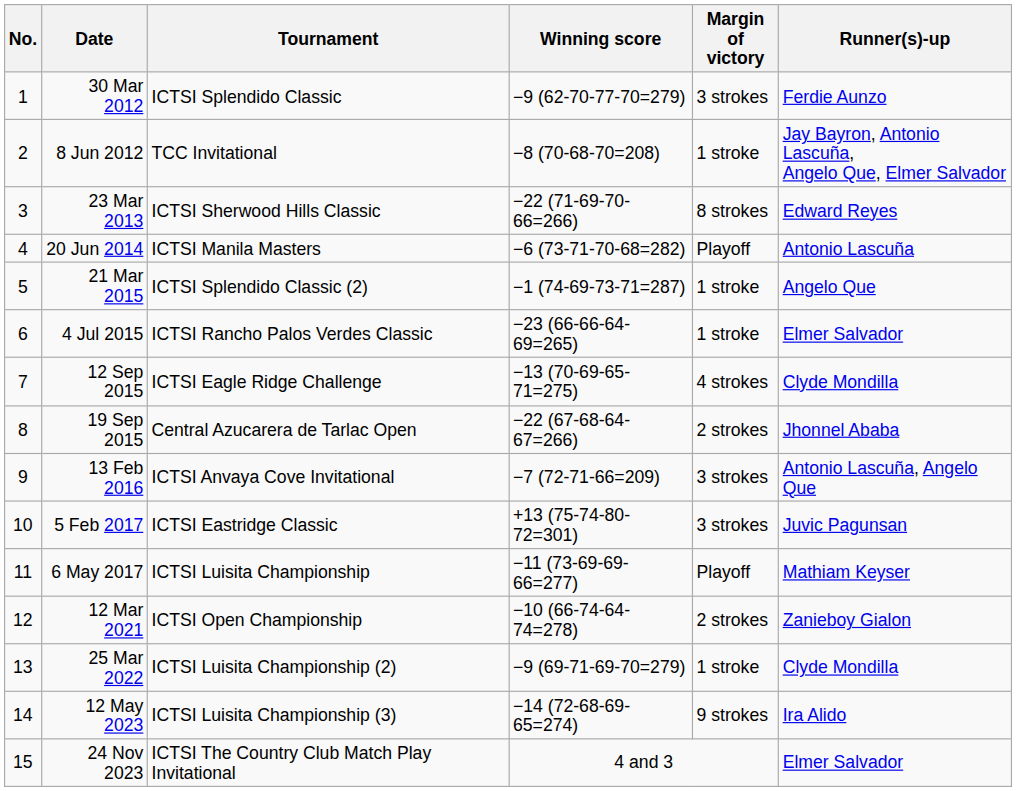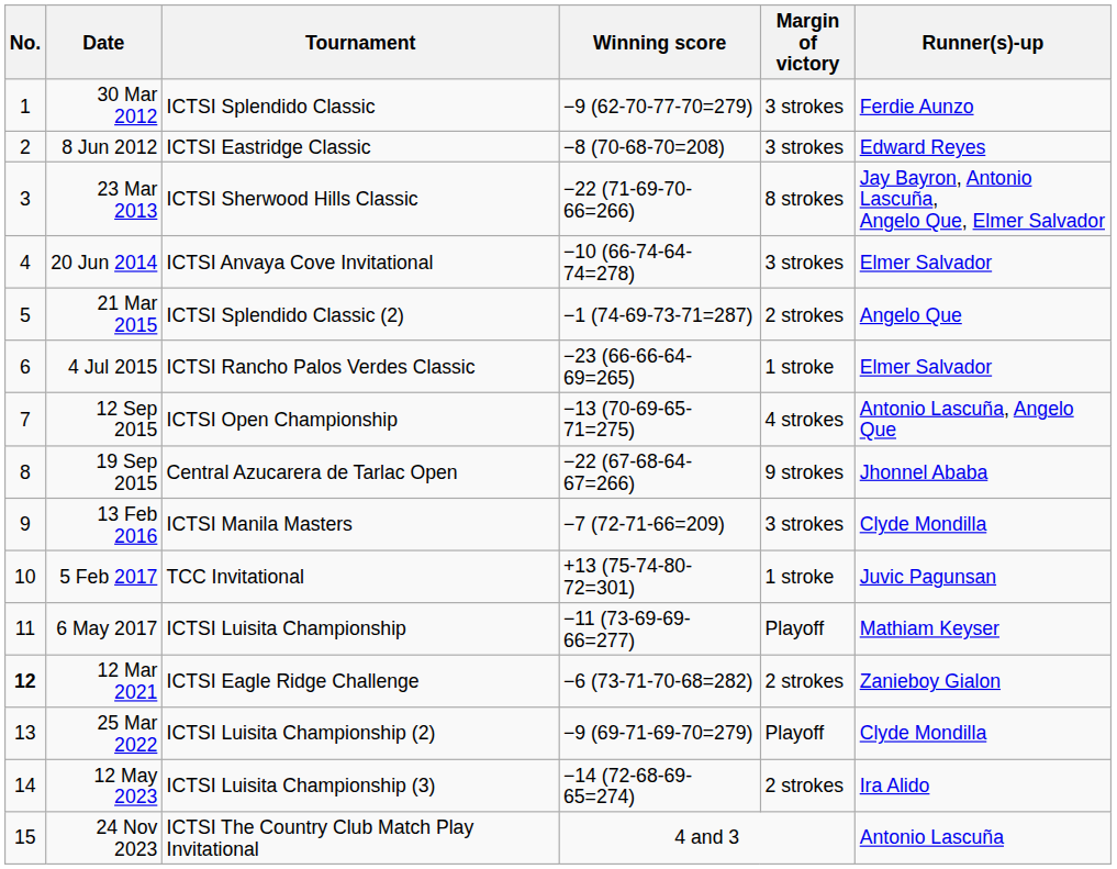 <table class="wikitable" style="font-size:95%;">
 <tr>
 <th>No.</th>
 <th>Date</th>
 <th>Tournament</th>
 <th>Winning score</th>
 <th>Margin of<br>victory</th>
 <th>Runner(s)-up</th>
 </tr>
 <tr>
 <td align=center>1</td>
 <td align=right>30 Mar <a href='#'>2012</a></td>
 <td>ICTSI Splendido Classic</td>
 <td>−9 (62-70-77-70=279)</td>
 <td>3 strokes</td>
 <td> <a href='#'>Ferdie Aunzo</a></td>
 </tr>
 <tr>
 <td align=center>2</td>
 <td align=right>8 Jun 2012</td>
-<td>TCC Invitational</td>
+<td>ICTSI Eastridge Classic</td>
 <td>−8 (70-68-70=208)</td>
-<td>1 stroke</td>
-<td> <a href='#'>Jay Bayron</a>,  <a href='#'>Antonio Lascuña</a>,<br> <a href='#'>Angelo Que</a>,  <a href='#'>Elmer Salvador</a></td>
+<td>3 strokes</td>
+<td> <a href='#'>Edward Reyes</a></td>
 </tr>
 <tr>
 <td align=center>3</td>
 <td align=right>23 Mar <a href='#'>2013</a></td>
 <td>ICTSI Sherwood Hills Classic</td>
 <td>−22 (71-69-70-66=266)</td>
 <td>8 strokes</td>
-<td> <a href='#'>Edward Reyes</a></td>
+<td> <a href='#'>Jay Bayron</a>,  <a href='#'>Antonio Lascuña</a>,<br> <a href='#'>Angelo Que</a>,  <a href='#'>Elmer Salvador</a></td>
 </tr>
 <tr>
 <td align=center>4</td>
 <td align=right>20 Jun <a href='#'>2014</a></td>
-<td>ICTSI Manila Masters</td>
-<td>−6 (73-71-70-68=282)</td>
-<td>Playoff</td>
-<td> <a href='#'>Antonio Lascuña</a></td>
+<td>ICTSI Anvaya Cove Invitational</td>
+<td>−10 (66-74-64-74=278)</td>
+<td>3 strokes</td>
+<td> <a href='#'>Elmer Salvador</a></td>
 </tr>
 <tr>
 <td align=center>5</td>
 <td align=right>21 Mar <a href='#'>2015</a></td>
 <td>ICTSI Splendido Classic (2)</td>
 <td>−1 (74-69-73-71=287)</td>
-<td>1 stroke</td>
+<td>2 strokes</td>
 <td> <a href='#'>Angelo Que</a></td>
 </tr>
 <tr>
 <td align=center>6</td>
 <td align=right>4 Jul 2015</td>
 <td>ICTSI Rancho Palos Verdes Classic</td>
 <td>−23 (66-66-64-69=265)</td>
 <td>1 stroke</td>
 <td> <a href='#'>Elmer Salvador</a></td>
 </tr>
 <tr>
 <td align=center>7</td>
 <td align=right>12 Sep 2015</td>
-<td>ICTSI Eagle Ridge Challenge</td>
+<td>ICTSI Open Championship</td>
 <td>−13 (70-69-65-71=275)</td>
 <td>4 strokes</td>
-<td> <a href='#'>Clyde Mondilla</a></td>
+<td> <a href='#'>Antonio Lascuña</a>,  <a href='#'>Angelo Que</a></td>
 </tr>
 <tr>
 <td align=center>8</td>
 <td align=right>19 Sep 2015</td>
 <td>Central Azucarera de Tarlac Open</td>
 <td>−22 (67-68-64-67=266)</td>
-<td>2 strokes</td>
+<td>9 strokes</td>
 <td> <a href='#'>Jhonnel Ababa</a></td>
 </tr>
 <tr>
 <td align=center>9</td>
 <td align=right>13 Feb <a href='#'>2016</a></td>
-<td>ICTSI Anvaya Cove Invitational</td>
+<td>ICTSI Manila Masters</td>
 <td>−7 (72-71-66=209)</td>
 <td>3 strokes</td>
-<td> <a href='#'>Antonio Lascuña</a>,  <a href='#'>Angelo Que</a></td>
+<td> <a href='#'>Clyde Mondilla</a></td>
 </tr>
 <tr>
 <td align=center>10</td>
 <td align=right>5 Feb <a href='#'>2017</a></td>
-<td>ICTSI Eastridge Classic</td>
+<td>TCC Invitational</td>
 <td>+13 (75-74-80-72=301)</td>
-<td>3 strokes</td>
+<td>1 stroke</td>
 <td> <a href='#'>Juvic Pagunsan</a></td>
 </tr>
 <tr>
 <td align=center>11</td>
 <td align=right>6 May 2017</td>
 <td>ICTSI Luisita Championship</td>
 <td>−11 (73-69-69-66=277)</td>
 <td>Playoff</td>
 <td> <a href='#'>Mathiam Keyser</a></td>
 </tr>
 <tr>
-<td align=center>12</td>
+<td align=center><strong>12</strong></td>
 <td align=right>12 Mar <a href='#'>2021</a></td>
-<td>ICTSI Open Championship</td>
-<td>−10 (66-74-64-74=278)</td>
+<td>ICTSI Eagle Ridge Challenge</td>
+<td>−6 (73-71-70-68=282)</td>
 <td>2 strokes</td>
 <td> <a href='#'>Zanieboy Gialon</a></td>
 </tr>
 <tr>
 <td align=center>13</td>
 <td align=right>25 Mar <a href='#'>2022</a></td>
 <td>ICTSI Luisita Championship (2)</td>
 <td>−9 (69-71-69-70=279)</td>
-<td>1 stroke</td>
+<td>Playoff</td>
 <td> <a href='#'>Clyde Mondilla</a></td>
 </tr>
 <tr>
 <td align=center>14</td>
 <td align=right>12 May <a href='#'>2023</a></td>
 <td>ICTSI Luisita Championship (3)</td>
 <td>−14 (72-68-69-65=274)</td>
-<td>9 strokes</td>
+<td>2 strokes</td>
 <td> <a href='#'>Ira Alido</a></td>
 </tr>
 <tr>
 <td align=center>15</td>
 <td align=right>24 Nov 2023</td>
 <td>ICTSI The Country Club Match Play Invitational</td>
 <td colspan=2 align=center>4 and 3</td>
-<td> <a href='#'>Elmer Salvador</a></td>
+<td> <a href='#'>Antonio Lascuña</a></td>
 </tr>
 </table>
